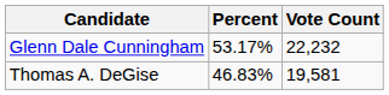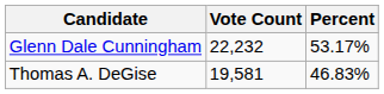 <table class="wikitable" border="1">
 <tr>
 <th>Candidate</th>
+<th>Vote Count</th>
 <th>Percent</th>
-<th>Vote Count</th>
 </tr>
 <tr>
 <td><a href='#'>Glenn Dale Cunningham</a></td>
+<td>22,232</td>
 <td>53.17%</td>
-<td>22,232</td>
 </tr>
 <tr>
 <td>Thomas A. DeGise</td>
+<td>19,581</td>
 <td>46.83%</td>
-<td>19,581</td>
 </tr>
 </table>
